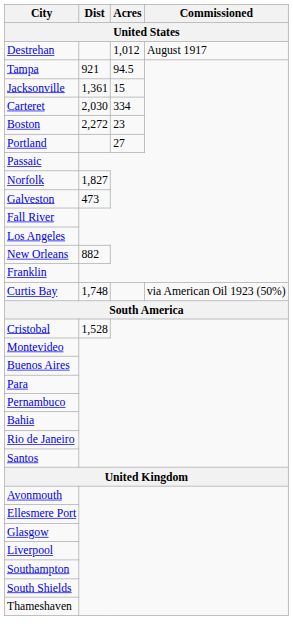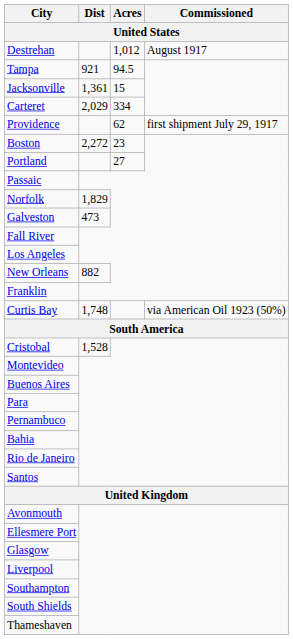 <table class="wikitable col2right col3right">
 <tr>
 <th>City</th>
 <th>Dist</th>
 <th>Acres</th>
 <th>Commissioned</th>
 </tr>
 <tr>
 <th colspan=4>United States</th>
 </tr>
 <tr>
 <td><a href='#'>Destrehan</a></td>
 <td></td>
 <td>1,012</td>
 <td>August 1917</td>
 </tr>
 <tr>
 <td><a href='#'>Tampa</a></td>
 <td>921</td>
 <td>94.5</td>
 </tr>
 <tr>
 <td><a href='#'>Jacksonville</a></td>
 <td>1,361</td>
 <td>15</td>
 </tr>
 <tr>
 <td><a href='#'>Carteret</a> </td>
-<td>2,030</td>
+<td>2,029</td>
 <td>334</td>
+</tr>
+<tr>
+<td><a href='#'>Providence</a></td>
+<td></td>
+<td>62</td>
+<td>first shipment July 29, 1917</td>
 </tr>
 <tr>
 <td><a href='#'>Boston</a></td>
 <td>2,272</td>
 <td>23</td>
 </tr>
 <tr>
 <td><a href='#'>Portland</a></td>
 <td></td>
 <td>27</td>
 </tr>
 <tr>
 <td><a href='#'>Passaic</a></td>
 </tr>
 <tr>
 <td><a href='#'>Norfolk</a></td>
-<td>1,827</td>
+<td>1,829</td>
 </tr>
 <tr>
 <td><a href='#'>Galveston</a></td>
 <td>473</td>
 </tr>
 <tr>
 <td><a href='#'>Fall River</a></td>
 </tr>
 <tr>
 <td><a href='#'>Los Angeles</a></td>
 </tr>
 <tr>
 <td><a href='#'>New Orleans</a></td>
 <td>882</td>
 </tr>
 <tr>
 <td><a href='#'>Franklin</a></td>
 </tr>
 <tr>
 <td><a href='#'>Curtis Bay</a></td>
 <td>1,748</td>
 <td></td>
 <td>via American Oil 1923 (50%)</td>
 </tr>
 <tr>
 <th colspan=4>South America</th>
 </tr>
 <tr>
 <td><a href='#'>Cristobal</a></td>
 <td>1,528</td>
 </tr>
 <tr>
 <td><a href='#'>Montevideo</a></td>
 </tr>
 <tr>
 <td><a href='#'>Buenos Aires</a></td>
 </tr>
 <tr>
 <td><a href='#'>Para</a></td>
 </tr>
 <tr>
 <td><a href='#'>Pernambuco</a></td>
 </tr>
 <tr>
 <td><a href='#'>Bahia</a></td>
 </tr>
 <tr>
 <td><a href='#'>Rio de Janeiro</a></td>
 </tr>
 <tr>
 <td><a href='#'>Santos</a></td>
 </tr>
 <tr>
 <th colspan=4>United Kingdom</th>
 </tr>
 <tr>
 <td><a href='#'>Avonmouth</a></td>
 </tr>
 <tr>
 <td><a href='#'>Ellesmere Port</a></td>
 </tr>
 <tr>
 <td><a href='#'>Glasgow</a></td>
 </tr>
 <tr>
 <td><a href='#'>Liverpool</a></td>
 </tr>
 <tr>
 <td><a href='#'>Southampton</a></td>
 </tr>
 <tr>
 <td><a href='#'>South Shields</a></td>
 </tr>
 <tr>
 <td>Thameshaven</td>
 </tr>
 </table>
